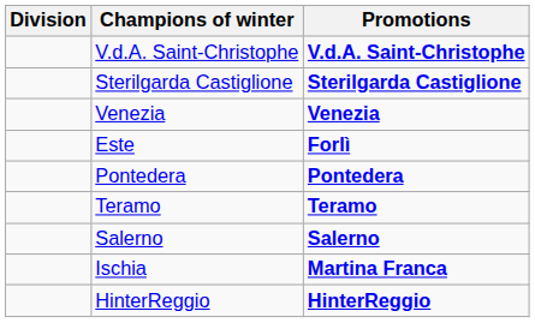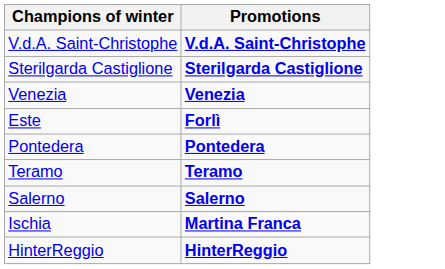 <table class="wikitable">
 <tr>
-<th>Division</th>
 <th>Champions of winter</th>
 <th>Promotions</th>
 </tr>
 <tr>
-<td></td>
 <td><a href='#'>V.d.A. Saint-Christophe</a></td>
 <td><strong><a href='#'>V.d.A. Saint-Christophe</a></strong></td>
 </tr>
 <tr>
-<td></td>
 <td><a href='#'>Sterilgarda Castiglione</a></td>
 <td><strong><a href='#'>Sterilgarda Castiglione</a></strong></td>
 </tr>
 <tr>
-<td></td>
 <td><a href='#'>Venezia</a></td>
 <td><strong><a href='#'>Venezia</a></strong></td>
 </tr>
 <tr>
-<td></td>
 <td><a href='#'>Este</a></td>
 <td><strong><a href='#'>Forlì</a></strong></td>
 </tr>
 <tr>
-<td></td>
 <td><a href='#'>Pontedera</a></td>
 <td><strong><a href='#'>Pontedera</a></strong></td>
 </tr>
 <tr>
-<td></td>
 <td><a href='#'>Teramo</a></td>
 <td><strong><a href='#'>Teramo</a></strong></td>
 </tr>
 <tr>
-<td></td>
 <td><a href='#'>Salerno</a></td>
 <td><strong><a href='#'>Salerno</a></strong></td>
 </tr>
 <tr>
-<td></td>
 <td><a href='#'>Ischia</a></td>
 <td><strong><a href='#'>Martina Franca</a></strong></td>
 </tr>
 <tr>
-<td></td>
 <td><a href='#'>HinterReggio</a></td>
 <td><strong><a href='#'>HinterReggio</a></strong></td>
 </tr>
 </table>
